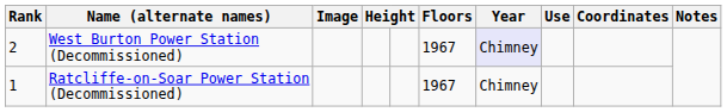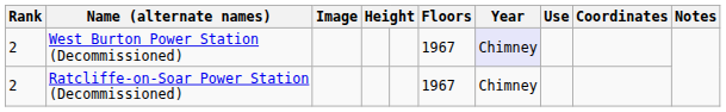 <table class="wikitable">
 <tr>
 <th>Rank</th>
 <th>Name (alternate names)</th>
 <th>Image</th>
 <th colspan="2">Height</th>
 <th>Floors</th>
 <th>Year</th>
 <th>Use</th>
 <th>Coordinates</th>
 <th>Notes</th>
 </tr>
 <tr>
 <td>2</td>
 <td><a href='#'>West Burton Power Station</a><br>(Decommissioned)</td>
 <td></td>
 <td></td>
 <td style="text-align:right;" data-sort-value="7001579000000000000"></td>
 <td>1967</td>
 <td style="background: lavender;">Chimney</td>
 <td></td>
 <td></td>
 </tr>
 <tr>
-<td>1</td>
+<td>2</td>
 <td><a href='#'>Ratcliffe-on-Soar Power Station</a><br>(Decommissioned)</td>
 <td></td>
 <td></td>
 <td style="text-align:right;" data-sort-value="7001910000000000000"></td>
 <td>1967</td>
 <td>Chimney</td>
 <td></td>
 <td></td>
 </tr>
 </table>
